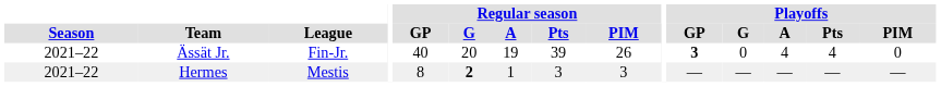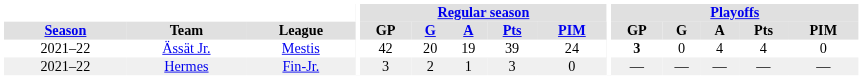 <table border="0" cellpadding="1" cellspacing="0" style="text-align:center; width:60em;">
 <tr bgcolor="#e0e0e0">
 <th colspan="3" bgcolor="#ffffff"></th>
 <th rowspan="99" bgcolor="#ffffff"></th>
 <th colspan="5"><a href='#'>Regular season</a></th>
 <th rowspan="99" bgcolor="#ffffff"></th>
 <th colspan="5"><a href='#'>Playoffs</a></th>
 </tr>
 <tr bgcolor="#e0e0e0">
 <th><a href='#'>Season</a></th>
 <th>Team</th>
 <th>League</th>
 <th>GP</th>
 <th><a href='#'>G</a></th>
 <th><a href='#'>A</a></th>
 <th><a href='#'>Pts</a></th>
 <th><a href='#'>PIM</a></th>
 <th>GP</th>
 <th>G</th>
 <th>A</th>
 <th>Pts</th>
 <th>PIM</th>
 </tr>
 <tr>
 <td>2021–22</td>
 <td><a href='#'>Ässät Jr.</a></td>
-<td><a href='#'>Fin-Jr.</a></td>
-<td>40</td>
+<td><a href='#'>Mestis</a></td>
+<td>42</td>
 <td>20</td>
 <td>19</td>
 <td>39</td>
-<td>26</td>
+<td>24</td>
 <td><strong>3</strong></td>
 <td>0</td>
 <td>4</td>
 <td>4</td>
 <td>0</td>
 </tr>
 <tr bgcolor="#f0f0f0">
 <td>2021–22</td>
 <td><a href='#'>Hermes</a></td>
-<td><a href='#'>Mestis</a></td>
-<td>8</td>
-<td><strong>2</strong></td>
+<td><a href='#'>Fin-Jr.</a></td>
+<td>3</td>
+<td>2</td>
 <td>1</td>
 <td>3</td>
-<td>3</td>
+<td>0</td>
 <td>—</td>
 <td>—</td>
 <td>—</td>
 <td>—</td>
 <td>—</td>
 </tr>
 <tr>
 </tr>
 </table>
